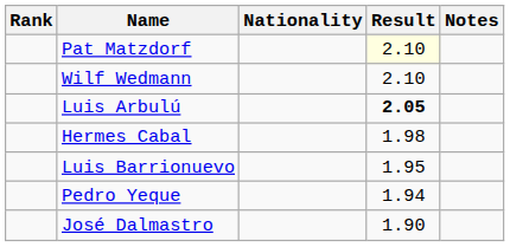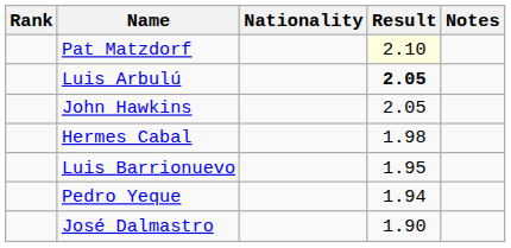 <table class="wikitable sortable" style="text-align:center">
 <tr>
 <th>Rank</th>
 <th>Name</th>
 <th>Nationality</th>
 <th>Result</th>
 <th>Notes</th>
 </tr>
 <tr>
 <td></td>
 <td align=left><a href='#'>Pat Matzdorf</a></td>
 <td align=left></td>
 <td style="background: lightyellow;">2.10</td>
 <td></td>
 </tr>
 <tr>
 <td></td>
-<td align=left><a href='#'>Wilf Wedmann</a></td>
+<td align=left><a href='#'>Luis Arbulú</a></td>
 <td align=left></td>
-<td>2.10</td>
+<td><strong>2.05</strong></td>
 <td></td>
 </tr>
 <tr>
 <td></td>
-<td align=left><a href='#'>Luis Arbulú</a></td>
+<td align=left><a href='#'>John Hawkins</a></td>
 <td align=left></td>
-<td><strong>2.05</strong></td>
+<td>2.05</td>
 <td></td>
 </tr>
 <tr>
 <td></td>
 <td align=left><a href='#'>Hermes Cabal</a></td>
 <td align=left></td>
 <td>1.98</td>
 <td></td>
 </tr>
 <tr>
 <td></td>
 <td align=left><a href='#'>Luis Barrionuevo</a></td>
 <td align=left></td>
 <td>1.95</td>
 <td></td>
 </tr>
 <tr>
 <td></td>
 <td align=left><a href='#'>Pedro Yeque</a></td>
 <td align=left></td>
 <td>1.94</td>
 <td></td>
 </tr>
 <tr>
 <td></td>
 <td align=left><a href='#'>José Dalmastro</a></td>
 <td align=left></td>
 <td>1.90</td>
 <td></td>
 </tr>
 </table>
